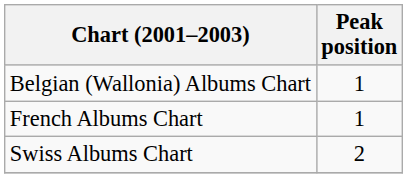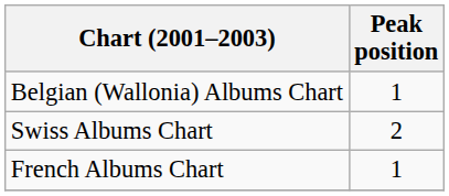 <table class="wikitable sortable">
 <tr>
 <th>Chart (2001–2003)</th>
 <th align="center">Peak<br>position</th>
 </tr>
 <tr>
 <td>Belgian (Wallonia) Albums Chart</td>
 <td align="center">1</td>
 </tr>
 <tr>
+<td>Swiss Albums Chart</td>
+<td align="center">2</td>
+</tr>
+<tr>
 <td>French Albums Chart</td>
 <td align="center">1</td>
 </tr>
 <tr>
-<td>Swiss Albums Chart</td>
-<td align="center">2</td>
-</tr>
-<tr>
 </tr>
 </table>
